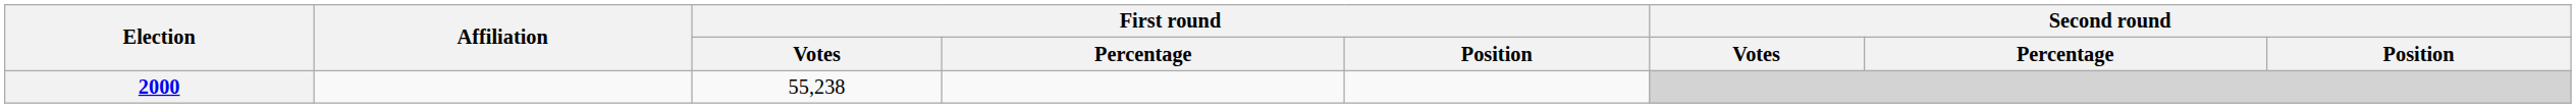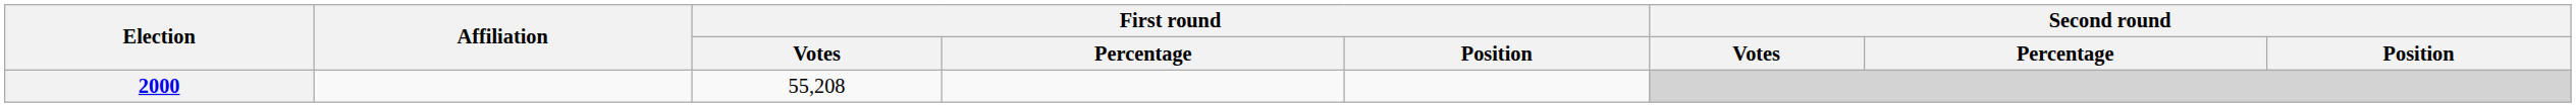 <table class=wikitable width=100%>
 <tr>
 <th rowspan=2>Election</th>
 <th rowspan=2>Affiliation</th>
 <th colspan=3>First round</th>
 <th colspan=3>Second round</th>
 </tr>
 <tr>
 <th>Votes</th>
 <th>Percentage</th>
 <th>Position</th>
 <th>Votes</th>
 <th>Percentage</th>
 <th>Position</th>
 </tr>
 <tr align=center>
 <th><a href='#'>2000</a></th>
 <td></td>
-<td>55,238</td>
+<td>55,208</td>
 <td></td>
 <td></td>
 <td bgcolor=lightgrey colspan=3></td>
 </tr>
 </table>
